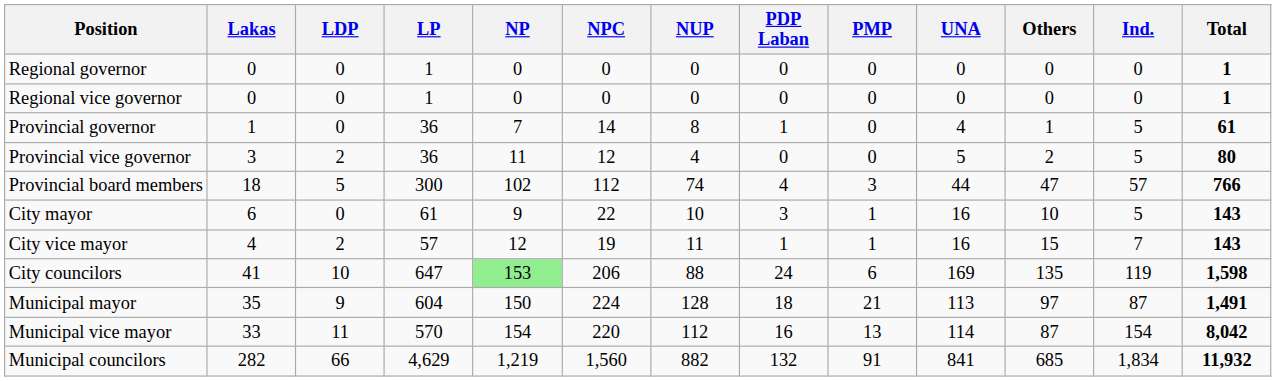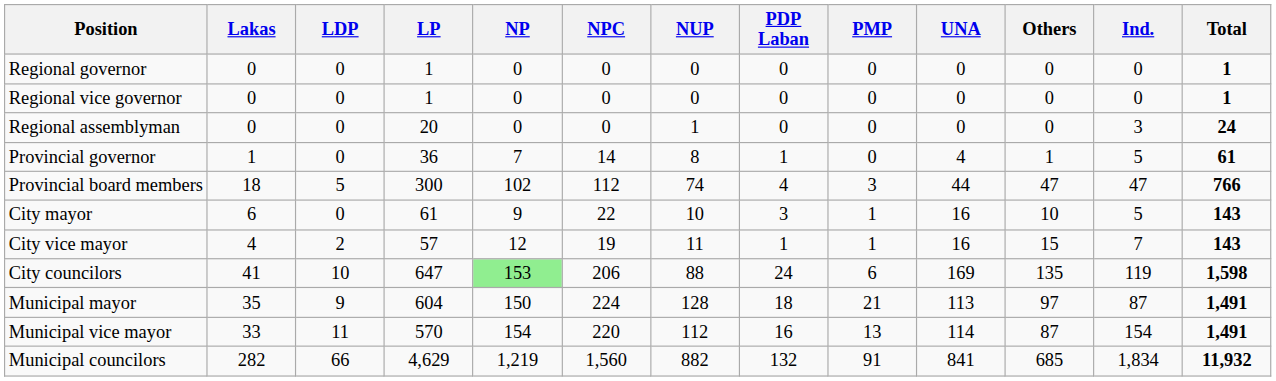 <table class=wikitable style="text-align:center;">
 <tr>
 <th width=16%>Position</th>
 <th width=7%><a href='#'>Lakas</a></th>
 <th width=7%><a href='#'>LDP</a></th>
 <th width=7%><a href='#'>LP</a></th>
 <th width=7%><a href='#'>NP</a></th>
 <th width=7%><a href='#'>NPC</a></th>
 <th width=7%><a href='#'>NUP</a></th>
 <th width=7%><a href='#'>PDP<br>Laban</a></th>
 <th width=7%><a href='#'>PMP</a></th>
 <th width=7%><a href='#'>UNA</a></th>
 <th width=7%>Others</th>
 <th width=7%><a href='#'>Ind.</a></th>
 <th width=7%>Total</th>
 </tr>
 <tr>
 <td align=left>Regional governor</td>
 <td>0</td>
 <td>0</td>
 <td>1</td>
 <td>0</td>
 <td>0</td>
 <td>0</td>
 <td>0</td>
 <td>0</td>
 <td>0</td>
 <td>0</td>
 <td>0</td>
 <td><strong>1</strong></td>
 </tr>
 <tr>
 <td align=left>Regional vice governor</td>
 <td>0</td>
 <td>0</td>
 <td>1</td>
 <td>0</td>
 <td>0</td>
 <td>0</td>
 <td>0</td>
 <td>0</td>
 <td>0</td>
 <td>0</td>
 <td>0</td>
 <td><strong>1</strong></td>
 </tr>
 <tr>
+<td align=left>Regional assemblyman</td>
+<td>0</td>
+<td>0</td>
+<td>20</td>
+<td>0</td>
+<td>0</td>
+<td>1</td>
+<td>0</td>
+<td>0</td>
+<td>0</td>
+<td>0</td>
+<td>3</td>
+<td><strong>24</strong></td>
+</tr>
+<tr>
 <td align=left>Provincial governor</td>
 <td>1</td>
 <td>0</td>
 <td>36</td>
 <td>7</td>
 <td>14</td>
 <td>8</td>
 <td>1</td>
 <td>0</td>
 <td>4</td>
 <td>1</td>
 <td>5</td>
 <td><strong>61</strong></td>
 </tr>
 <tr>
-<td align=left>Provincial vice governor</td>
-<td>3</td>
-<td>2</td>
-<td>36</td>
-<td>11</td>
-<td>12</td>
-<td>4</td>
-<td>0</td>
-<td>0</td>
-<td>5</td>
-<td>2</td>
-<td>5</td>
-<td><strong>80</strong></td>
-</tr>
-<tr>
 <td align=left>Provincial board members</td>
 <td>18</td>
 <td>5</td>
 <td>300</td>
 <td>102</td>
 <td>112</td>
 <td>74</td>
 <td>4</td>
 <td>3</td>
 <td>44</td>
 <td>47</td>
-<td>57</td>
+<td>47</td>
 <td><strong>766</strong></td>
 </tr>
 <tr>
 <td align=left>City mayor</td>
 <td>6</td>
 <td>0</td>
 <td>61</td>
 <td>9</td>
 <td>22</td>
 <td>10</td>
 <td>3</td>
 <td>1</td>
 <td>16</td>
 <td>10</td>
 <td>5</td>
 <td><strong>143</strong></td>
 </tr>
 <tr>
 <td align=left>City vice mayor</td>
 <td>4</td>
 <td>2</td>
 <td>57</td>
 <td>12</td>
 <td>19</td>
 <td>11</td>
 <td>1</td>
 <td>1</td>
 <td>16</td>
 <td>15</td>
 <td>7</td>
 <td><strong>143</strong></td>
 </tr>
 <tr>
 <td align=left>City councilors</td>
 <td>41</td>
 <td>10</td>
 <td>647</td>
 <td style="background: lightgreen;">153</td>
 <td>206</td>
 <td>88</td>
 <td>24</td>
 <td>6</td>
 <td>169</td>
 <td>135</td>
 <td>119</td>
 <td><strong>1,598</strong></td>
 </tr>
 <tr>
 <td align=left>Municipal mayor</td>
 <td>35</td>
 <td>9</td>
 <td>604</td>
 <td>150</td>
 <td>224</td>
 <td>128</td>
 <td>18</td>
 <td>21</td>
 <td>113</td>
 <td>97</td>
 <td>87</td>
 <td><strong>1,491</strong></td>
 </tr>
 <tr>
 <td align=left>Municipal vice mayor</td>
 <td>33</td>
 <td>11</td>
 <td>570</td>
 <td>154</td>
 <td>220</td>
 <td>112</td>
 <td>16</td>
 <td>13</td>
 <td>114</td>
 <td>87</td>
 <td>154</td>
-<td><strong>8,042</strong></td>
+<td><strong>1,491</strong></td>
 </tr>
 <tr>
 <td align=left>Municipal councilors</td>
 <td>282</td>
 <td>66</td>
 <td>4,629</td>
 <td>1,219</td>
 <td>1,560</td>
 <td>882</td>
 <td>132</td>
 <td>91</td>
 <td>841</td>
 <td>685</td>
 <td>1,834</td>
 <td><strong>11,932</strong></td>
 </tr>
 </table>
